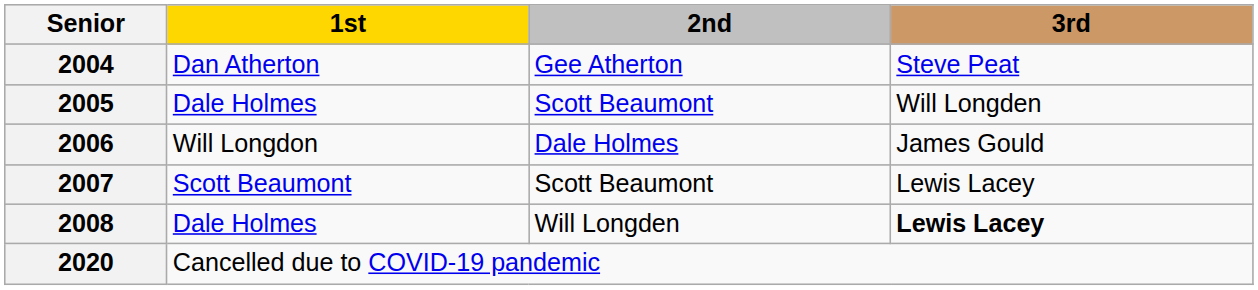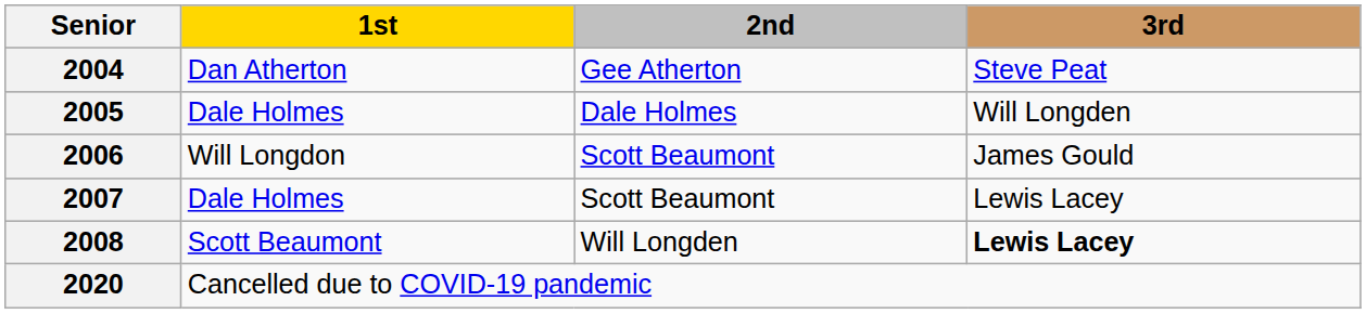 <table class="wikitable" style="width:90%;">
 <tr>
 <th>Senior</th>
 <th style="width:29%; background:gold;">1st</th>
 <th style="width:29%; background:silver;">2nd</th>
 <th style="width:29%; background:#c96;">3rd</th>
 </tr>
 <tr>
 <th>2004</th>
 <td><a href='#'>Dan Atherton</a></td>
 <td><a href='#'>Gee Atherton</a></td>
 <td><a href='#'>Steve Peat</a></td>
 </tr>
 <tr>
 <th>2005</th>
 <td><a href='#'>Dale Holmes</a></td>
-<td><a href='#'>Scott Beaumont</a></td>
+<td><a href='#'>Dale Holmes</a></td>
 <td>Will Longden</td>
 </tr>
 <tr>
 <th>2006</th>
 <td>Will Longdon</td>
-<td><a href='#'>Dale Holmes</a></td>
+<td><a href='#'>Scott Beaumont</a></td>
 <td>James Gould</td>
 </tr>
 <tr>
 <th>2007</th>
-<td><a href='#'>Scott Beaumont</a></td>
+<td><a href='#'>Dale Holmes</a></td>
 <td>Scott Beaumont</td>
 <td>Lewis Lacey</td>
 </tr>
 <tr>
 <th>2008</th>
-<td><a href='#'>Dale Holmes</a></td>
+<td><a href='#'>Scott Beaumont</a></td>
 <td>Will Longden</td>
 <td><strong>Lewis Lacey</strong></td>
 </tr>
 <tr>
 <th>2020</th>
 <td colspan=3>Cancelled due to <a href='#'>COVID-19 pandemic</a></td>
 </tr>
 </table>
